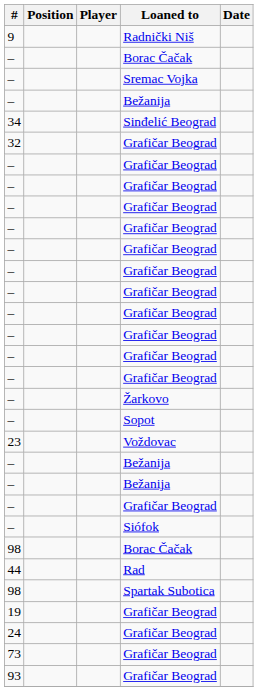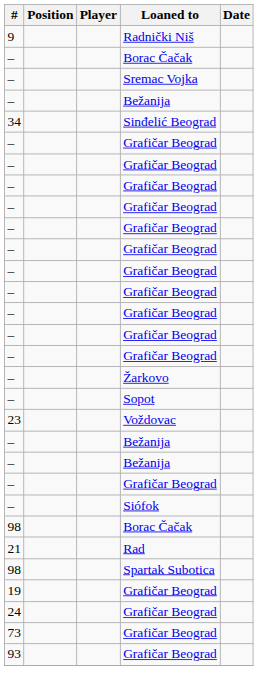 <table class="wikitable sortable" text-align:center; font-size:95%; text-align:left;">
 <tr>
 <th>#</th>
 <th>Position</th>
 <th>Player</th>
 <th>Loaned to</th>
 <th>Date</th>
 </tr>
 <tr>
 <td>9</td>
 <td></td>
 <td></td>
 <td> <a href='#'>Radnički Niš</a></td>
 <td></td>
 </tr>
 <tr>
 <td>–</td>
 <td></td>
 <td></td>
 <td> <a href='#'>Borac Čačak</a></td>
 <td></td>
 </tr>
 <tr>
 <td>–</td>
 <td></td>
 <td></td>
 <td> <a href='#'>Sremac Vojka</a></td>
 <td></td>
 </tr>
 <tr>
 <td>–</td>
 <td></td>
 <td></td>
 <td> <a href='#'>Bežanija</a></td>
 <td></td>
 </tr>
 <tr>
 <td>34</td>
 <td></td>
 <td></td>
 <td> <a href='#'>Sinđelić Beograd</a></td>
-<td></td>
-</tr>
-<tr>
-<td>32</td>
-<td></td>
-<td></td>
-<td> <a href='#'>Grafičar Beograd</a></td>
 <td></td>
 </tr>
 <tr>
 <td>–</td>
 <td></td>
 <td></td>
 <td> <a href='#'>Grafičar Beograd</a></td>
 <td></td>
 </tr>
 <tr>
 <td>–</td>
 <td></td>
 <td></td>
 <td> <a href='#'>Grafičar Beograd</a></td>
 <td></td>
 </tr>
 <tr>
 <td>–</td>
 <td></td>
 <td></td>
 <td> <a href='#'>Grafičar Beograd</a></td>
 <td></td>
 </tr>
 <tr>
 <td>–</td>
 <td></td>
 <td></td>
 <td> <a href='#'>Grafičar Beograd</a></td>
 <td></td>
 </tr>
 <tr>
 <td>–</td>
 <td></td>
 <td></td>
 <td> <a href='#'>Grafičar Beograd</a></td>
 <td></td>
 </tr>
 <tr>
 <td>–</td>
 <td></td>
 <td></td>
 <td> <a href='#'>Grafičar Beograd</a></td>
 <td></td>
 </tr>
 <tr>
 <td>–</td>
 <td></td>
 <td></td>
 <td> <a href='#'>Grafičar Beograd</a></td>
 <td></td>
 </tr>
 <tr>
 <td>–</td>
 <td></td>
 <td></td>
 <td> <a href='#'>Grafičar Beograd</a></td>
 <td></td>
 </tr>
 <tr>
 <td>–</td>
 <td></td>
 <td></td>
 <td> <a href='#'>Grafičar Beograd</a></td>
 <td></td>
 </tr>
 <tr>
 <td>–</td>
 <td></td>
 <td></td>
 <td> <a href='#'>Grafičar Beograd</a></td>
 <td></td>
 </tr>
 <tr>
 <td>–</td>
 <td></td>
 <td></td>
 <td> <a href='#'>Grafičar Beograd</a></td>
 <td></td>
 </tr>
 <tr>
 <td>–</td>
 <td></td>
 <td></td>
 <td> <a href='#'>Žarkovo</a></td>
 <td></td>
 </tr>
 <tr>
 <td>–</td>
 <td></td>
 <td></td>
 <td> <a href='#'>Sopot</a></td>
 <td></td>
 </tr>
 <tr>
 <td>23</td>
 <td></td>
 <td></td>
 <td> <a href='#'>Voždovac</a></td>
 <td></td>
 </tr>
 <tr>
 <td>–</td>
 <td></td>
 <td></td>
 <td> <a href='#'>Bežanija</a></td>
 <td></td>
 </tr>
 <tr>
 <td>–</td>
 <td></td>
 <td></td>
 <td> <a href='#'>Bežanija</a></td>
 <td></td>
 </tr>
 <tr>
 <td>–</td>
 <td></td>
 <td></td>
 <td> <a href='#'>Grafičar Beograd</a></td>
 <td></td>
 </tr>
 <tr>
 <td>–</td>
 <td></td>
 <td></td>
 <td> <a href='#'>Siófok</a></td>
 <td></td>
 </tr>
 <tr>
 <td>98</td>
 <td></td>
 <td></td>
 <td> <a href='#'>Borac Čačak</a></td>
 <td></td>
 </tr>
 <tr>
-<td>44</td>
+<td>21</td>
 <td></td>
 <td></td>
 <td> <a href='#'>Rad</a></td>
 <td></td>
 </tr>
 <tr>
 <td>98</td>
 <td></td>
 <td></td>
 <td> <a href='#'>Spartak Subotica</a></td>
 <td></td>
 </tr>
 <tr>
 <td>19</td>
 <td></td>
 <td></td>
 <td> <a href='#'>Grafičar Beograd</a></td>
 <td></td>
 </tr>
 <tr>
 <td>24</td>
 <td></td>
 <td></td>
 <td> <a href='#'>Grafičar Beograd</a></td>
 <td></td>
 </tr>
 <tr>
 <td>73</td>
 <td></td>
 <td></td>
 <td> <a href='#'>Grafičar Beograd</a></td>
 <td></td>
 </tr>
 <tr>
 <td>93</td>
 <td></td>
 <td></td>
 <td> <a href='#'>Grafičar Beograd</a></td>
 <td></td>
 </tr>
 <tr>
 </tr>
 </table>
